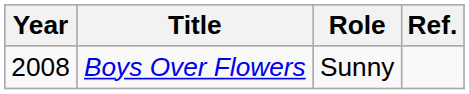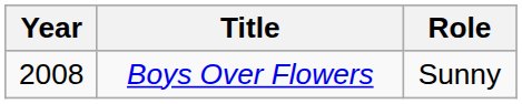 <table class="wikitable" style="text-align:center; width:45%;">
 <tr>
 <th>Year</th>
 <th>Title</th>
 <th>Role</th>
-<th>Ref.</th>
 </tr>
 <tr>
 <td>2008</td>
 <td><em><a href='#'>Boys Over Flowers</a></em></td>
 <td>Sunny</td>
-<td></td>
 </tr>
 </table>
